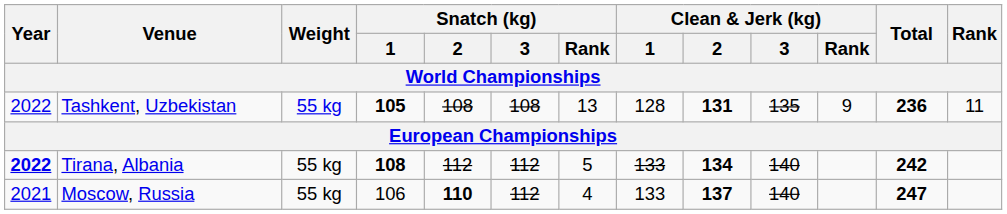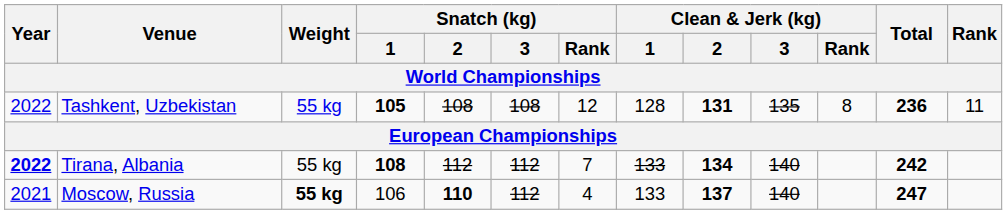 <table class = "wikitable" style="text-align:center;">
 <tr>
 <th rowspan=2 width=40>Year</th>
 <th rowspan=2 width=250>Venue</th>
 <th rowspan=2 width=60>Weight</th>
 <th colspan=4>Snatch (kg)</th>
 <th colspan=4>Clean & Jerk (kg)</th>
 <th rowspan=2 width=65>Total</th>
 <th rowspan=2 width=40>Rank</th>
 </tr>
 <tr>
 <th width=65>1</th>
 <th width=65>2</th>
 <th width=65>3</th>
 <th width=45>Rank</th>
 <th width=65>1</th>
 <th width=65>2</th>
 <th width=65>3</th>
 <th width=45>Rank</th>
 </tr>
 <tr>
 <th colspan=13><a href='#'>World Championships</a></th>
 </tr>
 <tr>
 <td><a href='#'>2022</a></td>
 <td align=left> <a href='#'>Tashkent</a>, <a href='#'>Uzbekistan</a></td>
 <td><a href='#'>55 kg</a></td>
 <td><strong>105</strong></td>
 <td><s>108</s></td>
 <td><s>108</s></td>
-<td>13</td>
+<td>12</td>
 <td>128</td>
 <td><strong>131</strong></td>
 <td><s>135</s></td>
-<td>9</td>
+<td>8</td>
 <td><strong>236</strong></td>
 <td>11</td>
 </tr>
 <tr>
 <th colspan=13><a href='#'>European Championships</a></th>
 </tr>
 <tr>
 <td><strong><a href='#'>2022</a></strong></td>
 <td align=left> <a href='#'>Tirana</a>, <a href='#'>Albania</a></td>
 <td>55 kg</td>
 <td><strong>108</strong></td>
 <td><s>112</s></td>
 <td><s>112</s></td>
-<td>5</td>
+<td>7</td>
 <td><s>133</s></td>
 <td><strong>134</strong></td>
 <td><s>140</s></td>
 <td></td>
 <td><strong>242</strong></td>
 <td></td>
 </tr>
 <tr>
 <td><a href='#'>2021</a></td>
 <td align=left> <a href='#'>Moscow</a>, <a href='#'>Russia</a></td>
-<td>55 kg</td>
+<td><strong>55 kg</strong></td>
 <td>106</td>
 <td><strong>110</strong></td>
 <td><s>112</s></td>
 <td>4</td>
 <td>133</td>
 <td><strong>137</strong></td>
 <td><s>140</s></td>
 <td></td>
 <td><strong>247</strong></td>
 <td></td>
 </tr>
 </table>
